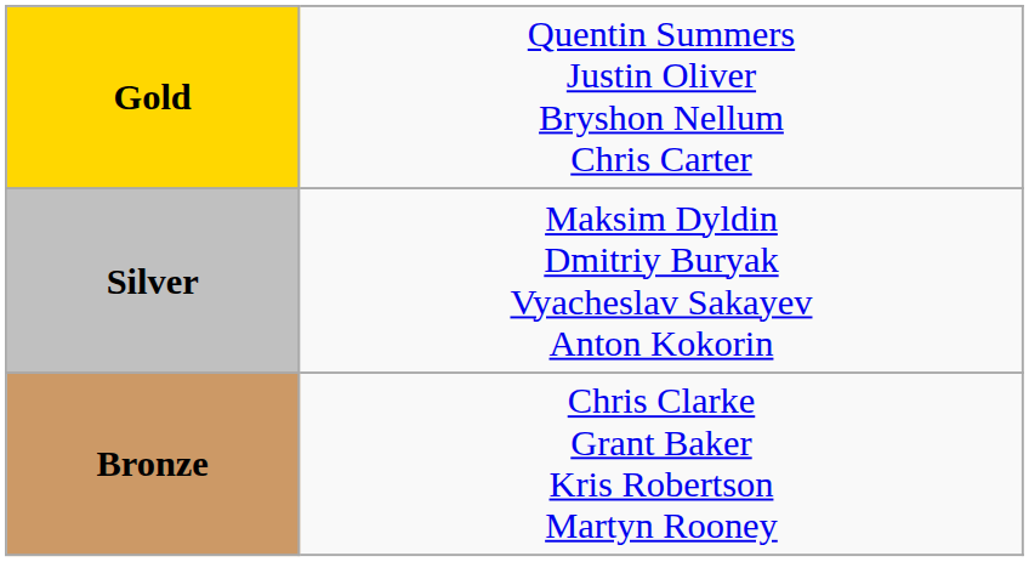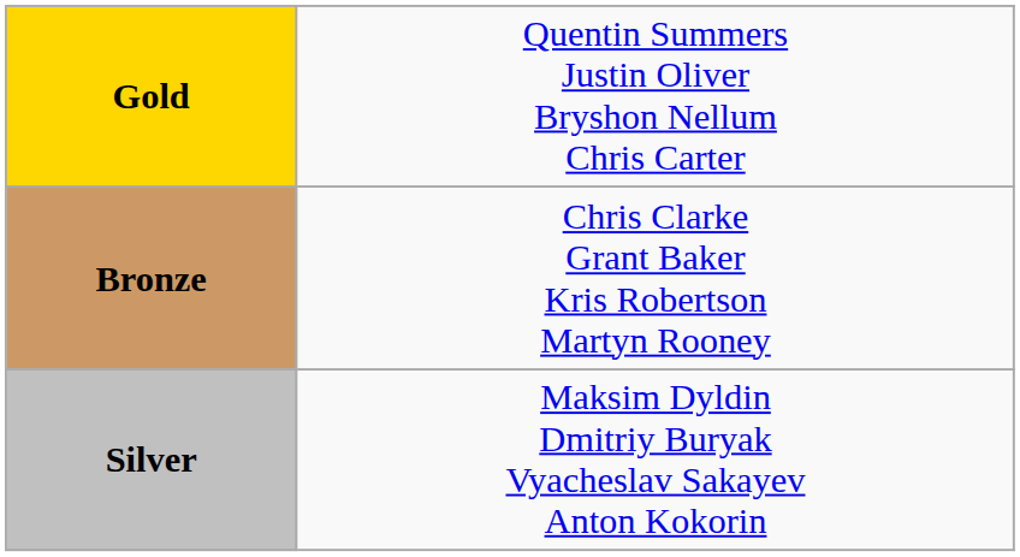 <table class="wikitable" style="text-align:center; " width="35%">
 <tr>
 <td bgcolor="gold"><strong>Gold</strong></td>
 <td><a href='#'>Quentin Summers</a><br><a href='#'>Justin Oliver</a><br><a href='#'>Bryshon Nellum</a><br><a href='#'>Chris Carter</a><br>  <small><em></em></small></td>
 </tr>
 <tr>
+<td bgcolor="CC9966"><strong>Bronze</strong></td>
+<td><a href='#'>Chris Clarke</a><br><a href='#'>Grant Baker</a><br><a href='#'>Kris Robertson</a><br><a href='#'>Martyn Rooney</a><br>  <small><em></em></small></td>
+</tr>
+<tr>
 <td bgcolor="silver"><strong>Silver</strong></td>
 <td><a href='#'>Maksim Dyldin</a><br><a href='#'>Dmitriy Buryak</a><br><a href='#'>Vyacheslav Sakayev</a><br><a href='#'>Anton Kokorin</a><br>  <small><em></em></small></td>
 </tr>
-<tr>
-<td bgcolor="CC9966"><strong>Bronze</strong></td>
-<td><a href='#'>Chris Clarke</a><br><a href='#'>Grant Baker</a><br><a href='#'>Kris Robertson</a><br><a href='#'>Martyn Rooney</a><br>  <small><em></em></small></td>
-</tr>
 </table>
